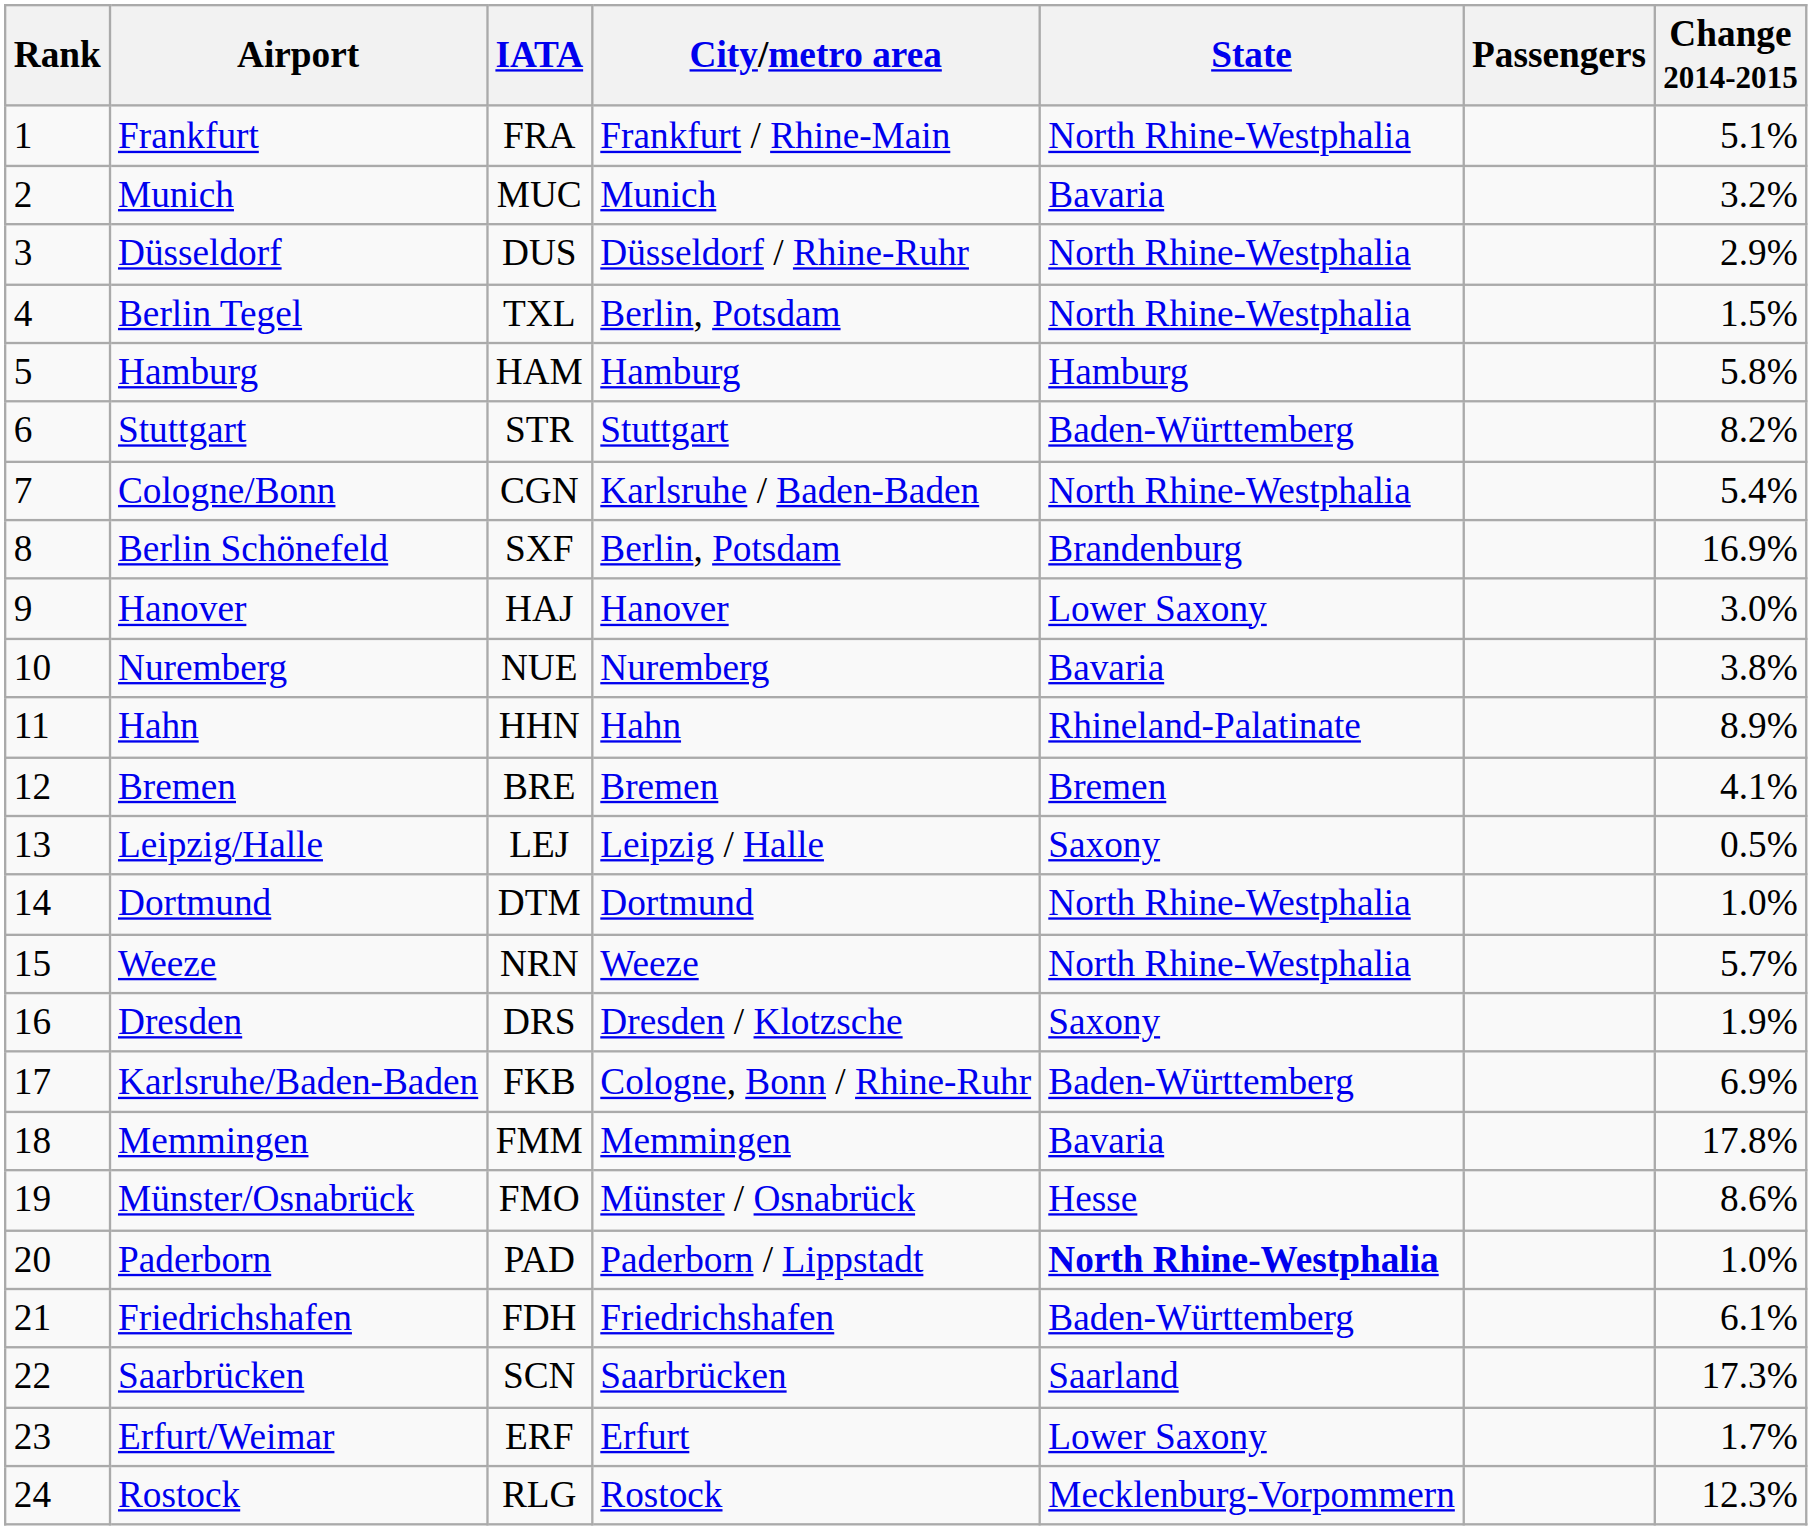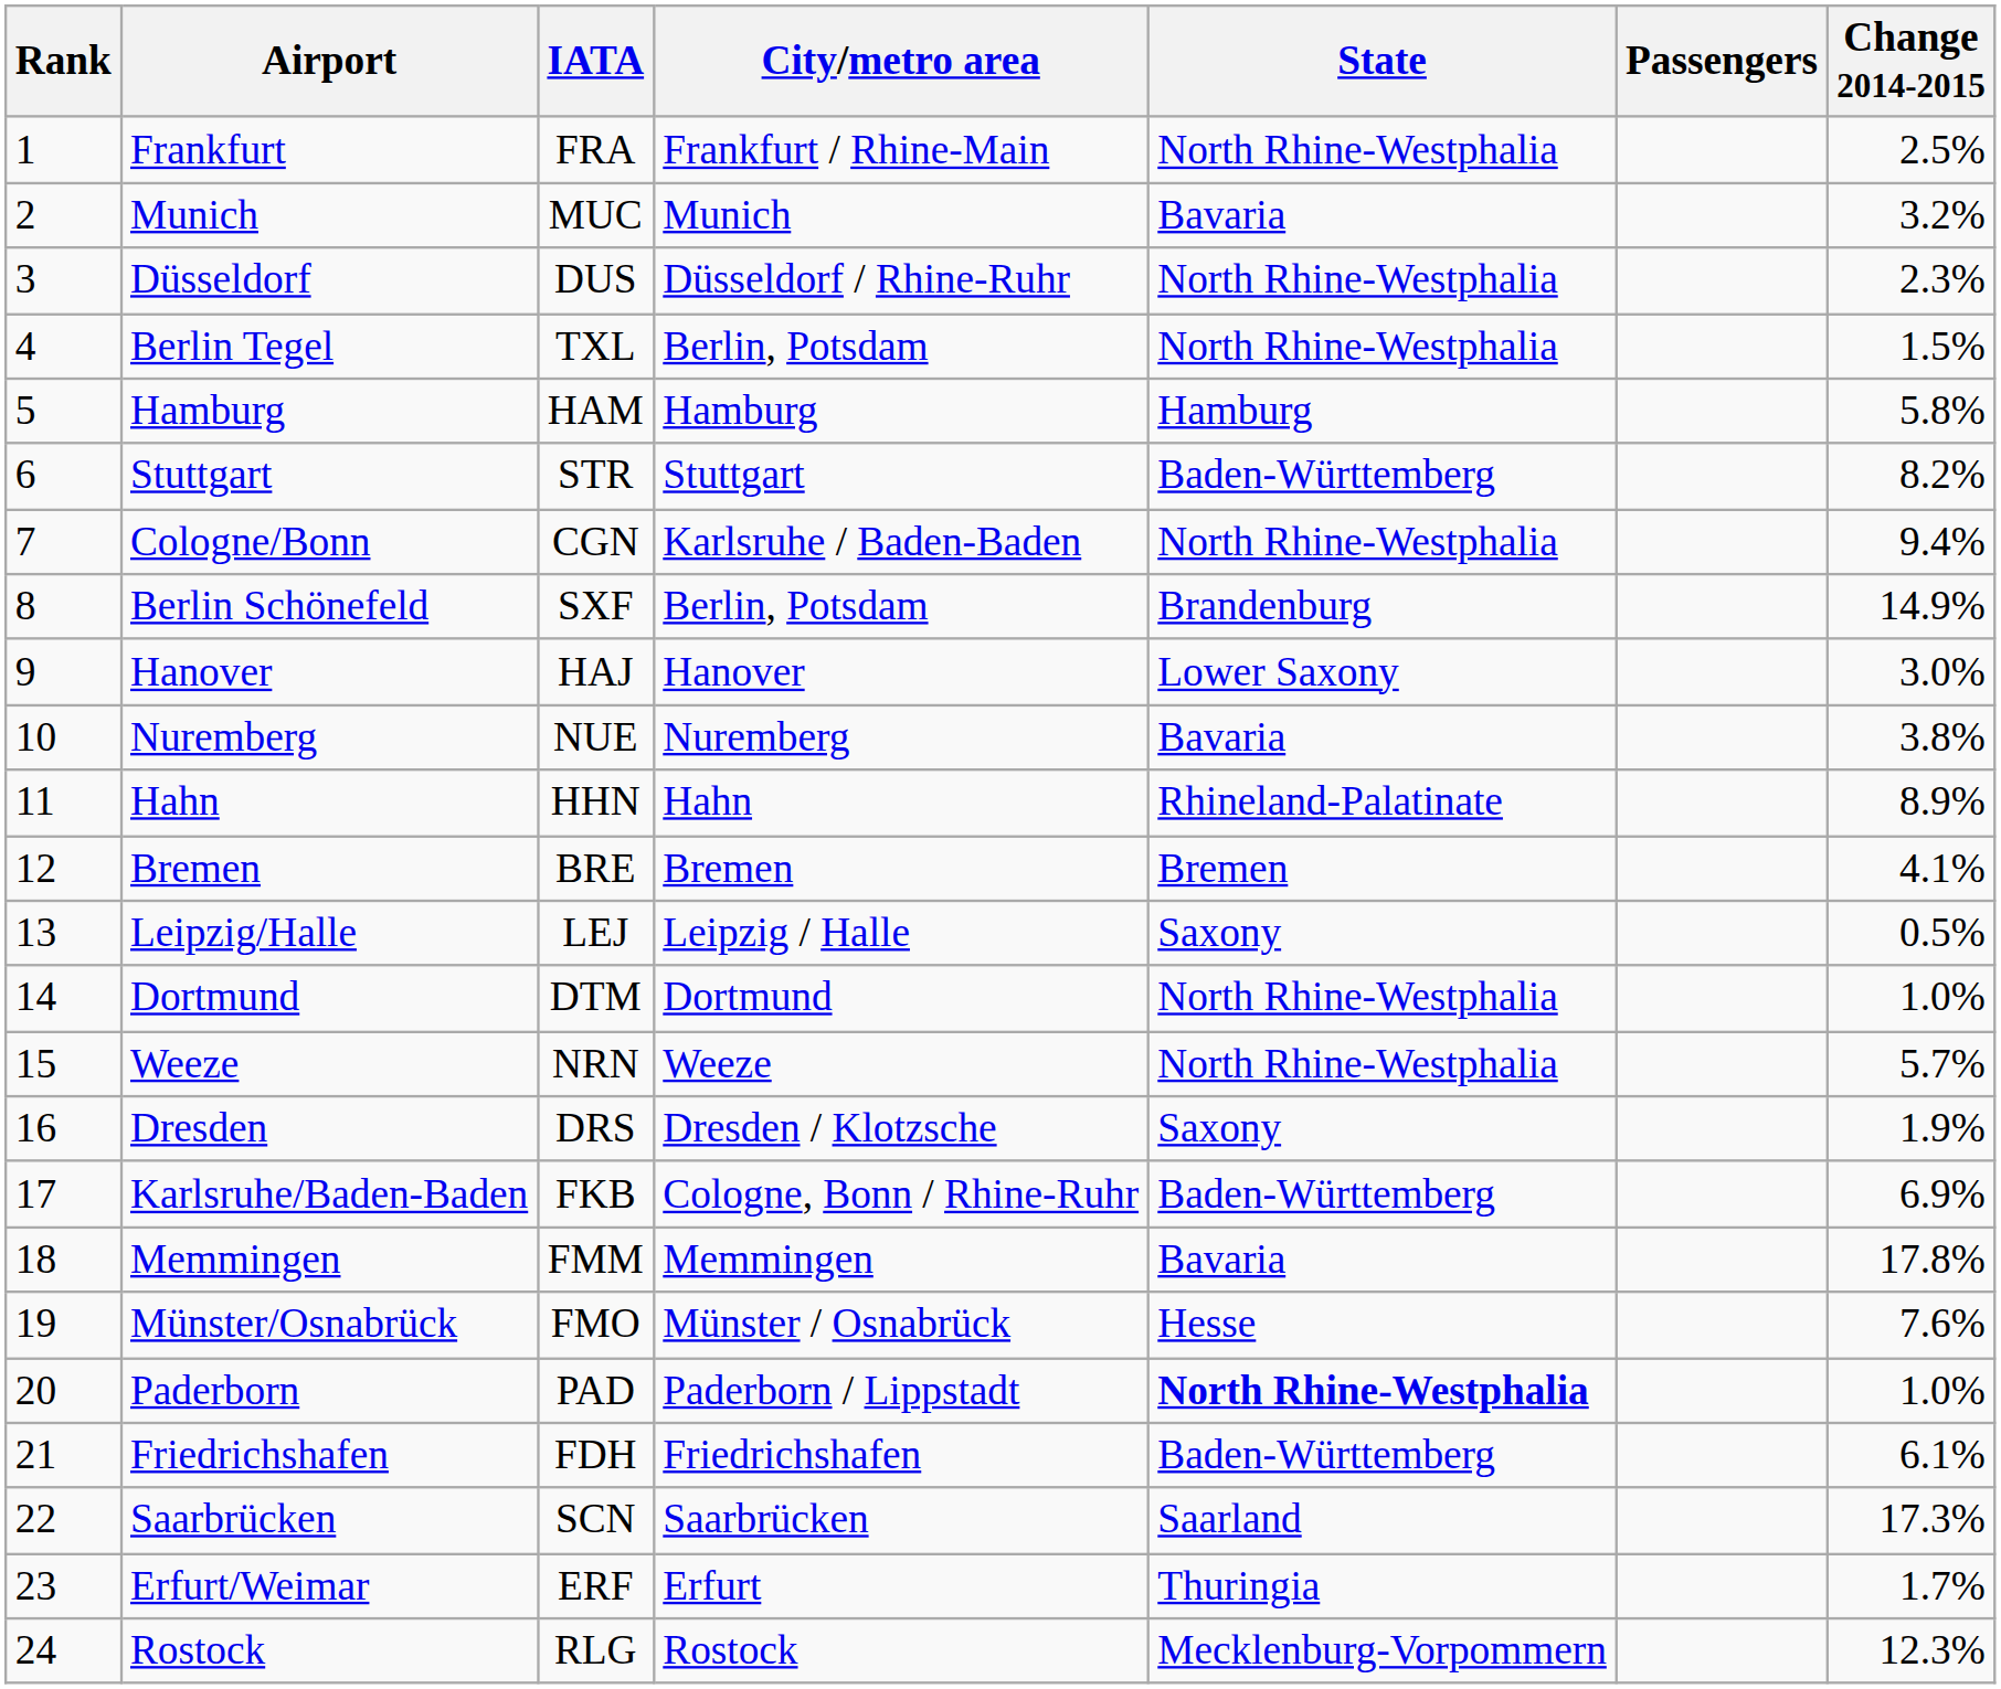 <table class="wikitable sortable">
 <tr>
 <th>Rank</th>
 <th>Airport</th>
 <th><a href='#'>IATA</a></th>
 <th><a href='#'>City</a>/<a href='#'>metro area</a></th>
 <th><a href='#'>State</a></th>
 <th class="unsortable">Passengers<br></th>
 <th class="unsortable">Change<br><small>2014-2015</small></th>
 </tr>
 <tr>
 <td>1</td>
 <td><a href='#'>Frankfurt</a></td>
 <td style="text-align:center;">FRA</td>
 <td><a href='#'>Frankfurt</a> / <a href='#'>Rhine-Main</a></td>
 <td><a href='#'>North Rhine-Westphalia</a></td>
 <td style="text-align:right;"></td>
-<td style="text-align:right;">5.1%</td>
+<td style="text-align:right;">2.5%</td>
 </tr>
 <tr>
 <td>2</td>
 <td><a href='#'>Munich</a></td>
 <td style="text-align:center;">MUC</td>
 <td><a href='#'>Munich</a></td>
 <td><a href='#'>Bavaria</a></td>
 <td style="text-align:right;"></td>
 <td style="text-align:right;">3.2%</td>
 </tr>
 <tr>
 <td>3</td>
 <td><a href='#'>Düsseldorf</a></td>
 <td style="text-align:center;">DUS</td>
 <td><a href='#'>Düsseldorf</a> / <a href='#'>Rhine-Ruhr</a></td>
 <td><a href='#'>North Rhine-Westphalia</a></td>
 <td style="text-align:right;"></td>
-<td style="text-align:right;">2.9%</td>
+<td style="text-align:right;">2.3%</td>
 </tr>
 <tr>
 <td>4</td>
 <td><a href='#'>Berlin Tegel</a></td>
 <td style="text-align:center;">TXL</td>
 <td><a href='#'>Berlin</a>, <a href='#'>Potsdam</a></td>
 <td><a href='#'>North Rhine-Westphalia</a></td>
 <td style="text-align:right;"></td>
 <td style="text-align:right;">1.5%</td>
 </tr>
 <tr>
 <td>5</td>
 <td><a href='#'>Hamburg</a></td>
 <td style="text-align:center;">HAM</td>
 <td><a href='#'>Hamburg</a></td>
 <td><a href='#'>Hamburg</a></td>
 <td style="text-align:right;"></td>
 <td style="text-align:right;">5.8%</td>
 </tr>
 <tr>
 <td>6</td>
 <td><a href='#'>Stuttgart</a></td>
 <td style="text-align:center;">STR</td>
 <td><a href='#'>Stuttgart</a></td>
 <td><a href='#'>Baden-Württemberg</a></td>
 <td style="text-align:right;"></td>
 <td style="text-align:right;">8.2%</td>
 </tr>
 <tr>
 <td>7</td>
 <td><a href='#'>Cologne/Bonn</a></td>
 <td style="text-align:center;">CGN</td>
 <td><a href='#'>Karlsruhe</a> / <a href='#'>Baden-Baden</a></td>
 <td><a href='#'>North Rhine-Westphalia</a></td>
 <td style="text-align:right;"></td>
-<td style="text-align:right;">5.4%</td>
+<td style="text-align:right;">9.4%</td>
 </tr>
 <tr>
 <td>8</td>
 <td><a href='#'>Berlin Schönefeld</a></td>
 <td style="text-align:center;">SXF</td>
 <td><a href='#'>Berlin</a>, <a href='#'>Potsdam</a></td>
 <td><a href='#'>Brandenburg</a></td>
 <td style="text-align:right;"></td>
-<td style="text-align:right;">16.9%</td>
+<td style="text-align:right;">14.9%</td>
 </tr>
 <tr>
 <td>9</td>
 <td><a href='#'>Hanover</a></td>
 <td style="text-align:center;">HAJ</td>
 <td><a href='#'>Hanover</a></td>
 <td><a href='#'>Lower Saxony</a></td>
 <td style="text-align:right;"></td>
 <td style="text-align:right;">3.0%</td>
 </tr>
 <tr>
 <td>10</td>
 <td><a href='#'>Nuremberg</a></td>
 <td style="text-align:center;">NUE</td>
 <td><a href='#'>Nuremberg</a></td>
 <td><a href='#'>Bavaria</a></td>
 <td style="text-align:right;"></td>
 <td style="text-align:right;">3.8%</td>
 </tr>
 <tr>
 <td>11</td>
 <td><a href='#'>Hahn</a></td>
 <td style="text-align:center;">HHN</td>
 <td><a href='#'>Hahn</a></td>
 <td><a href='#'>Rhineland-Palatinate</a></td>
 <td style="text-align:right;"></td>
 <td style="text-align:right;">8.9%</td>
 </tr>
 <tr>
 <td>12</td>
 <td><a href='#'>Bremen</a></td>
 <td style="text-align:center;">BRE</td>
 <td><a href='#'>Bremen</a></td>
 <td><a href='#'>Bremen</a></td>
 <td style="text-align:right;"></td>
 <td style="text-align:right;">4.1%</td>
 </tr>
 <tr>
 <td>13</td>
 <td><a href='#'>Leipzig/Halle</a></td>
 <td style="text-align:center;">LEJ</td>
 <td><a href='#'>Leipzig</a> / <a href='#'>Halle</a></td>
 <td><a href='#'>Saxony</a></td>
 <td style="text-align:right;"></td>
 <td style="text-align:right;">0.5%</td>
 </tr>
 <tr>
 <td>14</td>
 <td><a href='#'>Dortmund</a></td>
 <td style="text-align:center;">DTM</td>
 <td><a href='#'>Dortmund</a></td>
 <td><a href='#'>North Rhine-Westphalia</a></td>
 <td style="text-align:right;"></td>
 <td style="text-align:right;">1.0%</td>
 </tr>
 <tr>
 <td>15</td>
 <td><a href='#'>Weeze</a></td>
 <td style="text-align:center;">NRN</td>
 <td><a href='#'>Weeze</a></td>
 <td><a href='#'>North Rhine-Westphalia</a></td>
 <td style="text-align:right;"></td>
 <td style="text-align:right;">5.7%</td>
 </tr>
 <tr>
 <td>16</td>
 <td><a href='#'>Dresden</a></td>
 <td style="text-align:center;">DRS</td>
 <td><a href='#'>Dresden</a> / <a href='#'>Klotzsche</a></td>
 <td><a href='#'>Saxony</a></td>
 <td style="text-align:right;"></td>
 <td style="text-align:right;">1.9%</td>
 </tr>
 <tr>
 <td>17</td>
 <td><a href='#'>Karlsruhe/Baden-Baden</a></td>
 <td style="text-align:center;">FKB</td>
 <td><a href='#'>Cologne</a>, <a href='#'>Bonn</a> / <a href='#'>Rhine-Ruhr</a></td>
 <td><a href='#'>Baden-Württemberg</a></td>
 <td style="text-align:right;"></td>
 <td style="text-align:right;">6.9%</td>
 </tr>
 <tr>
 <td>18</td>
 <td><a href='#'>Memmingen</a></td>
 <td style="text-align:center;">FMM</td>
 <td><a href='#'>Memmingen</a></td>
 <td><a href='#'>Bavaria</a></td>
 <td style="text-align:right;"></td>
 <td style="text-align:right;">17.8%</td>
 </tr>
 <tr>
 <td>19</td>
 <td><a href='#'>Münster/Osnabrück</a></td>
 <td style="text-align:center;">FMO</td>
 <td><a href='#'>Münster</a> / <a href='#'>Osnabrück</a></td>
 <td><a href='#'>Hesse</a></td>
 <td style="text-align:right;"></td>
-<td style="text-align:right;">8.6%</td>
+<td style="text-align:right;">7.6%</td>
 </tr>
 <tr>
 <td>20</td>
 <td><a href='#'>Paderborn</a></td>
 <td style="text-align:center;">PAD</td>
 <td><a href='#'>Paderborn</a> / <a href='#'>Lippstadt</a></td>
 <td><strong><a href='#'>North Rhine-Westphalia</a></strong></td>
 <td style="text-align:right;"></td>
 <td style="text-align:right;">1.0%</td>
 </tr>
 <tr>
 <td>21</td>
 <td><a href='#'>Friedrichshafen</a></td>
 <td style="text-align:center;">FDH</td>
 <td><a href='#'>Friedrichshafen</a></td>
 <td><a href='#'>Baden-Württemberg</a></td>
 <td style="text-align:right;"></td>
 <td style="text-align:right;">6.1%</td>
 </tr>
 <tr>
 <td>22</td>
 <td><a href='#'>Saarbrücken</a></td>
 <td style="text-align:center;">SCN</td>
 <td><a href='#'>Saarbrücken</a></td>
 <td><a href='#'>Saarland</a></td>
 <td style="text-align:right;"></td>
 <td style="text-align:right;">17.3%</td>
 </tr>
 <tr>
 <td>23</td>
 <td><a href='#'>Erfurt/Weimar</a></td>
 <td style="text-align:center;">ERF</td>
 <td><a href='#'>Erfurt</a></td>
-<td><a href='#'>Lower Saxony</a></td>
+<td><a href='#'>Thuringia</a></td>
 <td style="text-align:right;"></td>
 <td style="text-align:right;">1.7%</td>
 </tr>
 <tr>
 <td>24</td>
 <td><a href='#'>Rostock</a></td>
 <td style="text-align:center;">RLG</td>
 <td><a href='#'>Rostock</a></td>
 <td><a href='#'>Mecklenburg-Vorpommern</a></td>
 <td style="text-align:right;"></td>
 <td style="text-align:right;">12.3%</td>
 </tr>
 </table>
